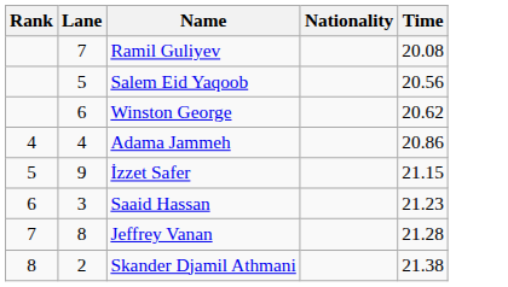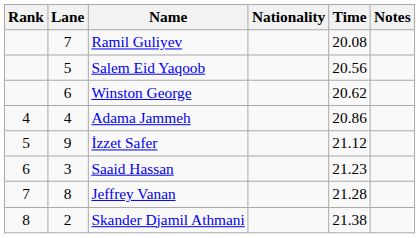 <table class="wikitable sortable" style="text-align:center;font-size:95%">
 <tr>
 <th>Rank</th>
 <th>Lane</th>
 <th>Name</th>
 <th>Nationality</th>
 <th>Time</th>
+<th>Notes</th>
 </tr>
 <tr>
 <td></td>
 <td>7</td>
 <td align=left><a href='#'>Ramil Guliyev</a></td>
 <td align=left></td>
 <td>20.08</td>
+<td></td>
 </tr>
 <tr>
 <td></td>
 <td>5</td>
 <td align=left><a href='#'>Salem Eid Yaqoob</a></td>
 <td align=left></td>
 <td>20.56</td>
+<td></td>
 </tr>
 <tr>
 <td></td>
 <td>6</td>
 <td align=left><a href='#'>Winston George</a></td>
 <td align=left></td>
 <td>20.62</td>
+<td></td>
 </tr>
 <tr>
 <td>4</td>
 <td>4</td>
 <td align=left><a href='#'>Adama Jammeh</a></td>
 <td align=left></td>
 <td>20.86</td>
+<td></td>
 </tr>
 <tr>
 <td>5</td>
 <td>9</td>
 <td align=left><a href='#'>İzzet Safer</a></td>
 <td align=left></td>
-<td>21.15</td>
+<td>21.12</td>
+<td></td>
 </tr>
 <tr>
 <td>6</td>
 <td>3</td>
 <td align=left><a href='#'>Saaid Hassan</a></td>
 <td align=left></td>
 <td>21.23</td>
+<td></td>
 </tr>
 <tr>
 <td>7</td>
 <td>8</td>
 <td align=left><a href='#'>Jeffrey Vanan</a></td>
 <td align=left></td>
 <td>21.28</td>
+<td></td>
 </tr>
 <tr>
 <td>8</td>
 <td>2</td>
 <td align=left><a href='#'>Skander Djamil Athmani</a></td>
 <td align=left></td>
 <td>21.38</td>
+<td></td>
 </tr>
 </table>
